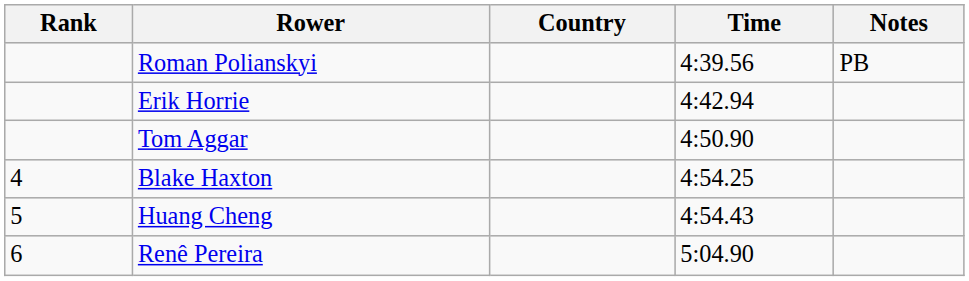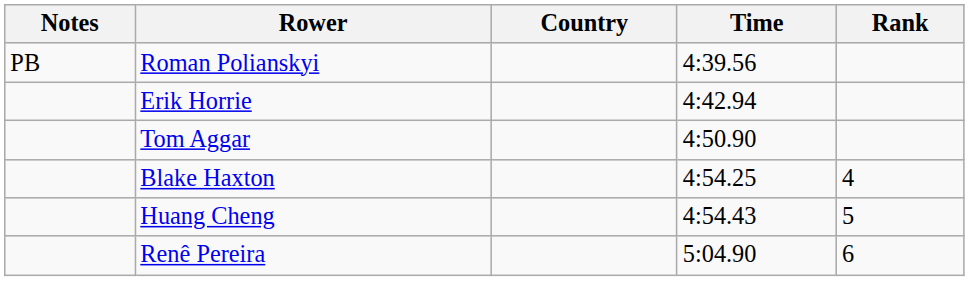 <table class="wikitable" width=50%>
 <tr>
-<th>Rank</th>
+<th>Notes</th>
 <th>Rower</th>
 <th>Country</th>
 <th>Time</th>
-<th>Notes</th>
+<th>Rank</th>
 </tr>
 <tr>
-<td></td>
+<td>PB</td>
 <td><a href='#'>Roman Polianskyi</a></td>
 <td></td>
 <td>4:39.56</td>
-<td>PB</td>
+<td></td>
 </tr>
 <tr>
 <td></td>
 <td><a href='#'>Erik Horrie</a></td>
 <td></td>
 <td>4:42.94</td>
 <td></td>
 </tr>
 <tr>
 <td></td>
 <td><a href='#'>Tom Aggar</a></td>
 <td></td>
 <td>4:50.90</td>
 <td></td>
 </tr>
 <tr>
-<td>4</td>
+<td></td>
 <td><a href='#'>Blake Haxton</a></td>
 <td></td>
 <td>4:54.25</td>
-<td></td>
+<td>4</td>
 </tr>
 <tr>
-<td>5</td>
+<td></td>
 <td><a href='#'>Huang Cheng</a></td>
 <td></td>
 <td>4:54.43</td>
-<td></td>
+<td>5</td>
 </tr>
 <tr>
-<td>6</td>
+<td></td>
 <td><a href='#'>Renê Pereira</a></td>
 <td></td>
 <td>5:04.90</td>
-<td></td>
+<td>6</td>
 </tr>
 </table>
